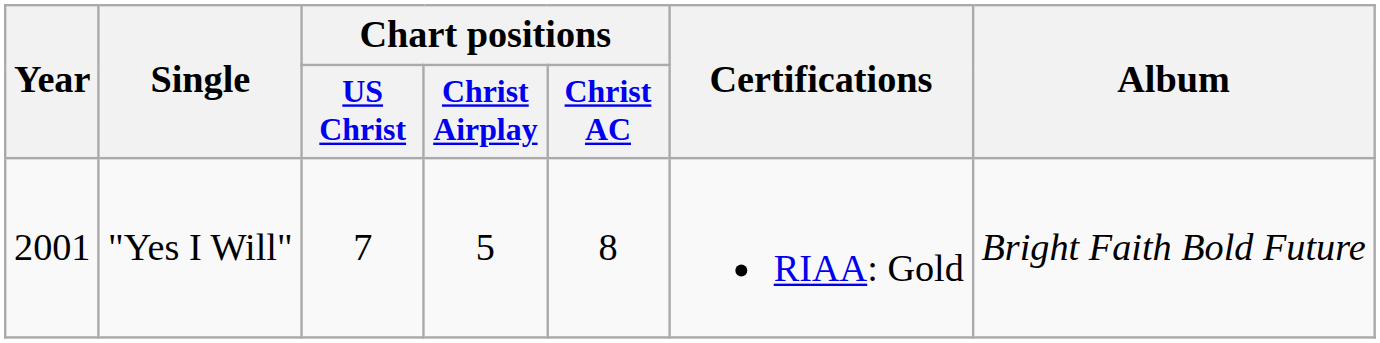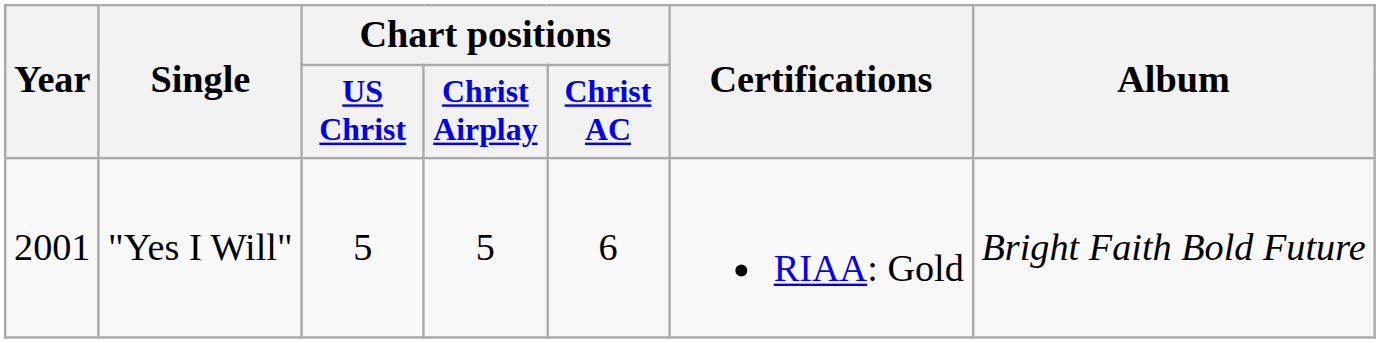 <table class="wikitable" style="text-align:center;">
 <tr>
 <th rowspan="2">Year</th>
 <th rowspan="2">Single</th>
 <th colspan="3">Chart positions</th>
 <th rowspan="2">Certifications</th>
 <th rowspan="2">Album</th>
 </tr>
 <tr style="font-size:smaller;">
 <th width="45"><a href='#'>US<br>Christ</a><br></th>
 <th width="45"><a href='#'>Christ<br>Airplay</a><br></th>
 <th width="45"><a href='#'>Christ<br>AC</a><br></th>
 </tr>
 <tr>
 <td rowspan="1">2001</td>
 <td align="left">"Yes I Will"</td>
-<td>7</td>
 <td>5</td>
-<td>8</td>
+<td>5</td>
+<td>6</td>
 <td><br><ul><li><a href='#'>RIAA</a>: Gold</li></ul></td>
 <td rowspan="1"><em>Bright Faith Bold Future</em></td>
 </tr>
 </table>
